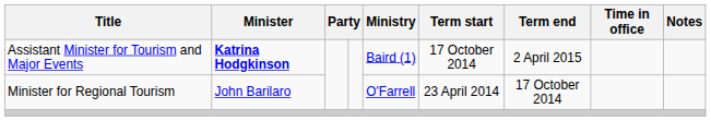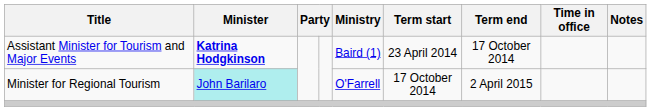 <table class="wikitable sortable">
 <tr>
 <th>Title</th>
 <th>Minister</th>
 <th colspan="2">Party</th>
 <th>Ministry</th>
 <th>Term start</th>
 <th>Term end</th>
 <th>Time in office</th>
 <th class="unsortable">Notes</th>
 </tr>
 <tr>
 <td>Assistant <a href='#'>Minister for Tourism</a> and <a href='#'>Major Events</a></td>
 <td><strong><a href='#'>Katrina Hodgkinson</a></strong></td>
 <td rowspan=2 > </td>
 <td rowspan=2></td>
 <td><a href='#'>Baird (1)</a></td>
+<td align=center>23 April 2014</td>
 <td align=center>17 October 2014</td>
-<td align=center>2 April 2015</td>
 <td align=right></td>
 <td></td>
 </tr>
 <tr>
 <td>Minister for Regional Tourism</td>
-<td><a href='#'>John Barilaro</a></td>
+<td style="background: paleturquoise;"><a href='#'>John Barilaro</a></td>
 <td><a href='#'>O'Farrell</a></td>
-<td align=center>23 April 2014</td>
 <td align=center>17 October 2014</td>
+<td align=center>2 April 2015</td>
 <td align=right></td>
 <td></td>
 </tr>
 <tr class="sortbottom">
 <th colspan="9" style="background: #cccccc;"></th>
 </tr>
 </table>
